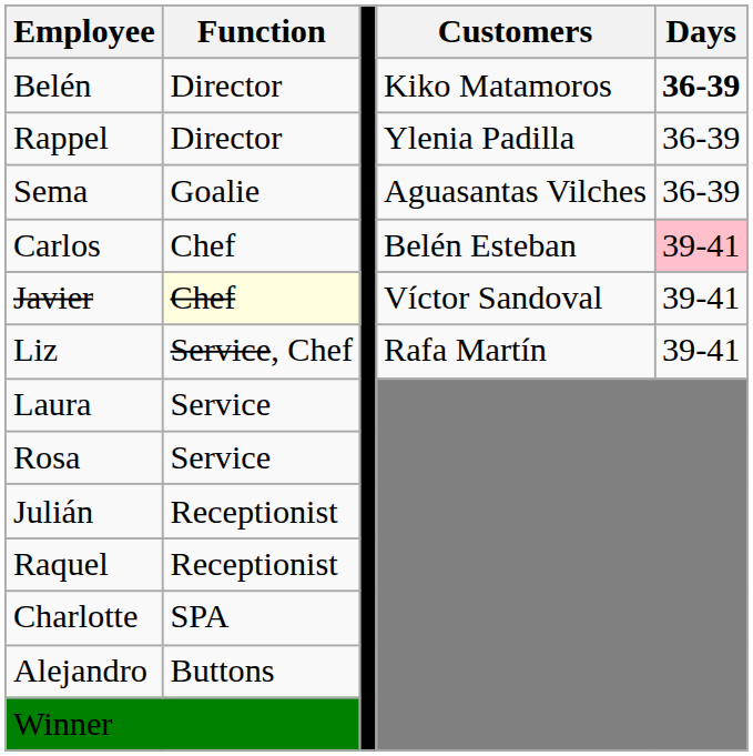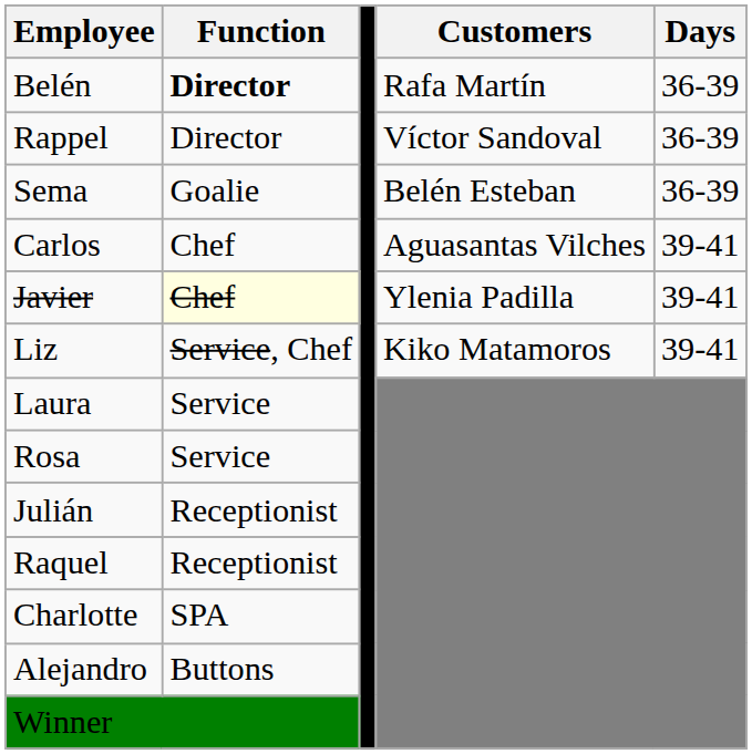 <table class=wikitable>
 <tr>
 <th>Employee</th>
 <th>Function</th>
 <th rowspan="14" style="background-color: black;"></th>
 <th>Customers</th>
 <th>Days</th>
 </tr>
 <tr>
 <td>Belén</td>
-<td>Director</td>
-<td>Kiko Matamoros</td>
-<td><strong>36-39</strong></td>
+<td><strong>Director</strong></td>
+<td>Rafa Martín</td>
+<td>36-39</td>
 </tr>
 <tr>
 <td>Rappel</td>
 <td>Director</td>
-<td>Ylenia Padilla</td>
+<td>Víctor Sandoval</td>
 <td>36-39</td>
 </tr>
 <tr>
 <td>Sema</td>
 <td>Goalie</td>
-<td>Aguasantas Vilches</td>
+<td>Belén Esteban</td>
 <td>36-39</td>
 </tr>
 <tr>
 <td>Carlos</td>
 <td>Chef</td>
-<td>Belén Esteban</td>
-<td style="background: pink;">39-41</td>
+<td>Aguasantas Vilches</td>
+<td>39-41</td>
 </tr>
 <tr>
 <td><s>Javier</s></td>
 <td style="background: lightyellow;"><s>Chef</s></td>
-<td>Víctor Sandoval</td>
+<td>Ylenia Padilla</td>
 <td>39-41</td>
 </tr>
 <tr>
 <td>Liz</td>
 <td><s>Service</s>, Chef</td>
-<td>Rafa Martín</td>
+<td>Kiko Matamoros</td>
 <td>39-41</td>
 </tr>
 <tr>
 <td>Laura</td>
 <td>Service</td>
 <td colspan="2" rowspan="7" style="background-color: gray;"></td>
 </tr>
 <tr>
 <td>Rosa</td>
 <td>Service</td>
 </tr>
 <tr>
 <td>Julián</td>
 <td>Receptionist</td>
 </tr>
 <tr>
 <td>Raquel</td>
 <td>Receptionist</td>
 </tr>
 <tr>
 <td>Charlotte</td>
 <td>SPA</td>
 </tr>
 <tr>
 <td>Alejandro</td>
 <td>Buttons</td>
 </tr>
 <tr>
 <td colspan=2 style="background-color: green;">Winner</td>
 </tr>
 </table>
